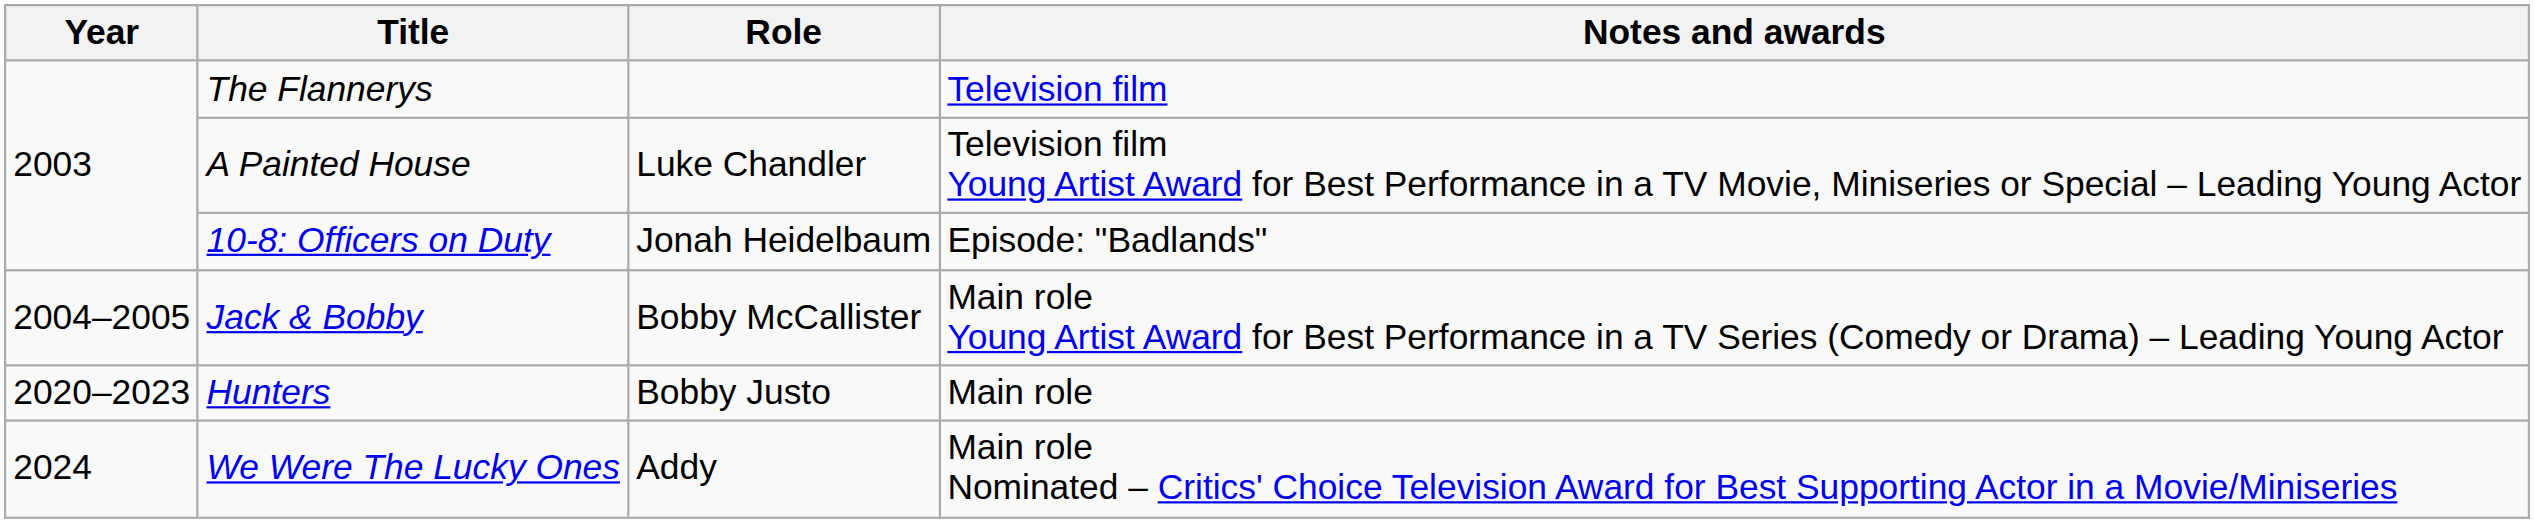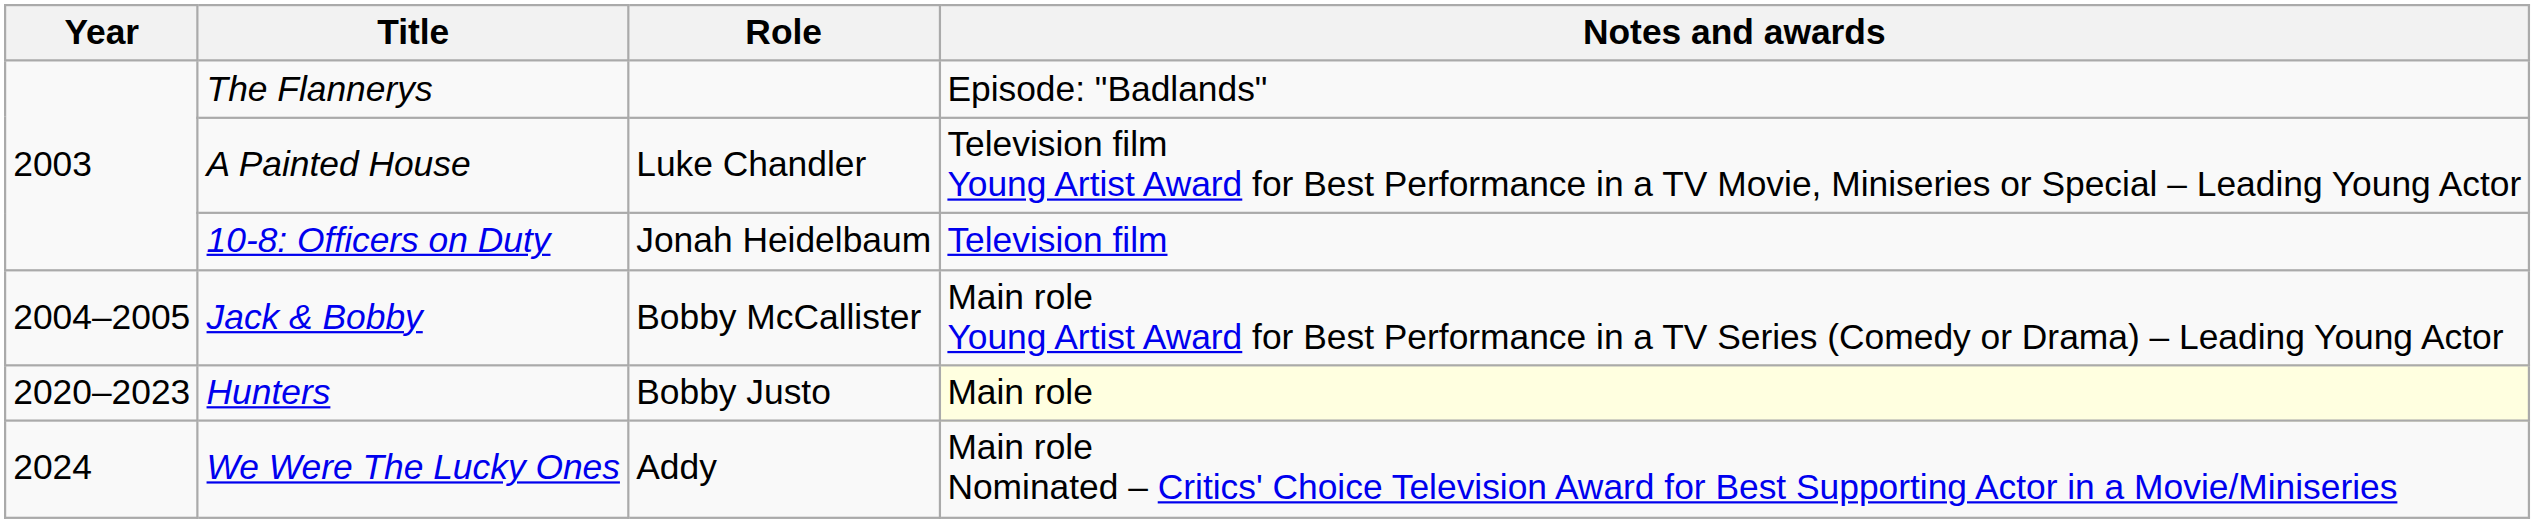 <table class="wikitable sortable">
 <tr>
 <th>Year</th>
 <th>Title</th>
 <th>Role</th>
 <th class="unsortable">Notes and awards</th>
 </tr>
 <tr>
 <td rowspan="3">2003</td>
 <td data-sort-value="Flannerys, The"><em>The Flannerys</em></td>
 <td></td>
-<td><a href='#'>Television film</a></td>
+<td>Episode: "Badlands"</td>
 </tr>
 <tr>
 <td data-sort-value="Painted House, A"><em>A Painted House</em></td>
 <td>Luke Chandler</td>
 <td>Television film<br><a href='#'>Young Artist Award</a> for Best Performance in a TV Movie, Miniseries or Special – Leading Young Actor </td>
 </tr>
 <tr>
 <td data-sort-value="Ten-eight: Officers on Duty"><em><a href='#'>10-8: Officers on Duty</a></em></td>
 <td>Jonah Heidelbaum</td>
-<td>Episode: "Badlands"</td>
+<td><a href='#'>Television film</a></td>
 </tr>
 <tr>
 <td>2004–2005</td>
 <td><em><a href='#'>Jack & Bobby</a></em></td>
 <td>Bobby McCallister</td>
 <td>Main role<br><a href='#'>Young Artist Award</a> for Best Performance in a TV Series (Comedy or Drama) – Leading Young Actor </td>
 </tr>
 <tr>
 <td>2020–2023</td>
 <td><em><a href='#'>Hunters</a></em></td>
 <td>Bobby Justo</td>
-<td>Main role</td>
+<td style="background: lightyellow;">Main role</td>
 </tr>
 <tr>
 <td>2024</td>
 <td><em><a href='#'>We Were The Lucky Ones</a></em></td>
 <td>Addy</td>
 <td>Main role<br>Nominated – <a href='#'>Critics' Choice Television Award for Best Supporting Actor in a Movie/Miniseries</a></td>
 </tr>
 </table>
